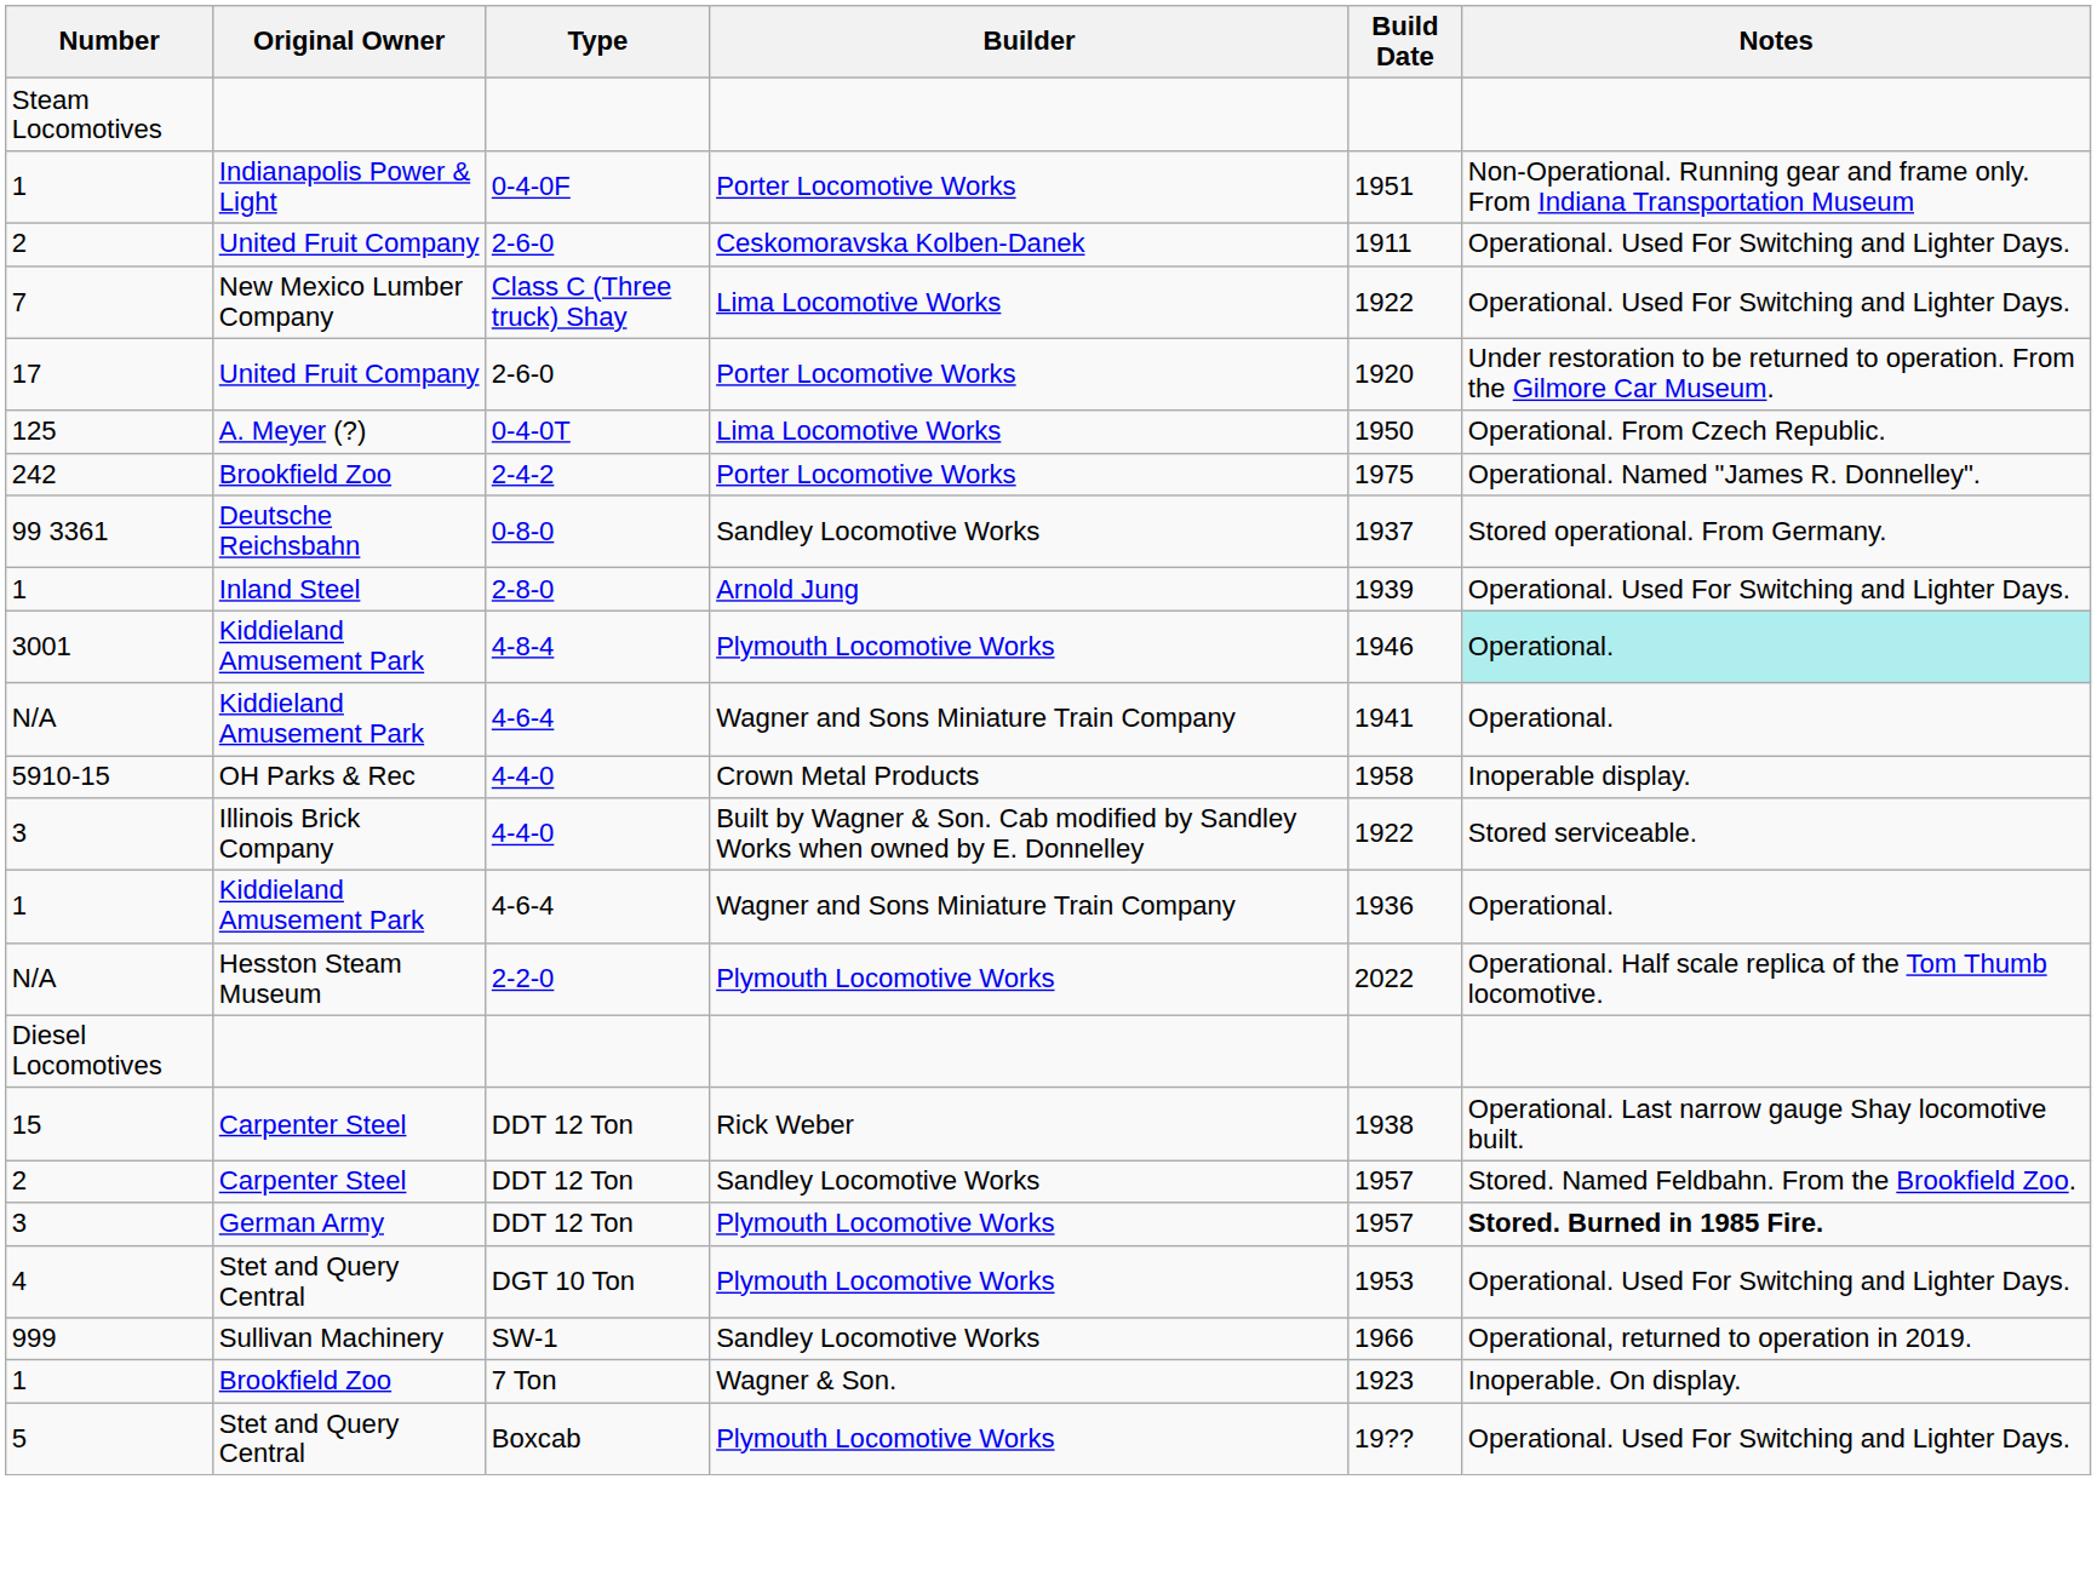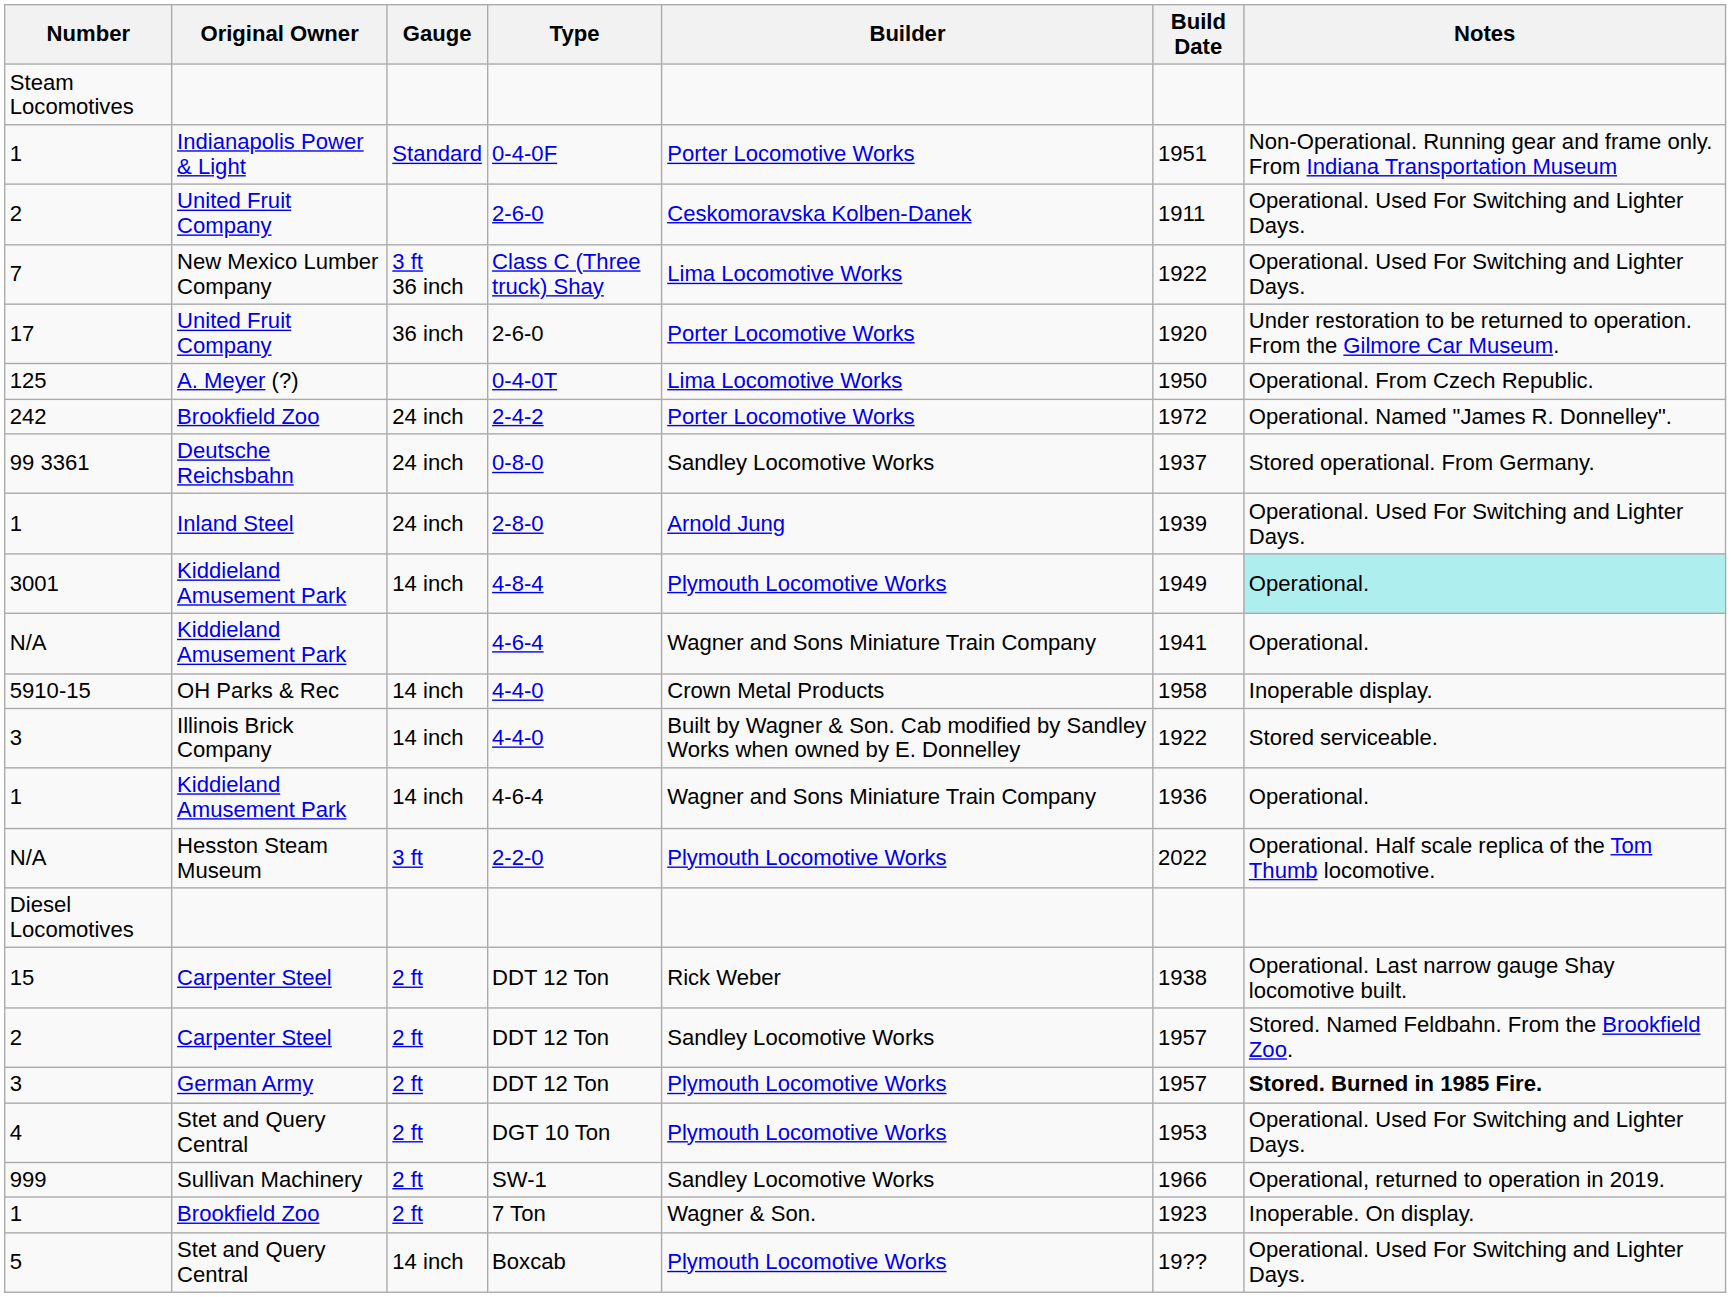 <table class="wikitable">
 <tr>
 <th>Number</th>
 <th>Original Owner</th>
+<th>Gauge</th>
 <th>Type</th>
 <th>Builder</th>
 <th>Build Date</th>
 <th>Notes</th>
 </tr>
 <tr>
 <td>Steam Locomotives</td>
 <td></td>
 <td></td>
 <td></td>
 <td></td>
 <td></td>
+<td></td>
 </tr>
 <tr>
 <td>1</td>
 <td><a href='#'>Indianapolis Power & Light</a></td>
+<td><a href='#'>Standard</a></td>
 <td><a href='#'>0-4-0F</a></td>
 <td><a href='#'>Porter Locomotive Works</a></td>
 <td>1951</td>
 <td>Non-Operational. Running gear and frame only. From <a href='#'>Indiana Transportation Museum</a></td>
 </tr>
 <tr>
 <td>2</td>
 <td><a href='#'>United Fruit Company</a></td>
+<td></td>
 <td><a href='#'>2-6-0</a></td>
 <td><a href='#'>Ceskomoravska Kolben-Danek</a></td>
 <td>1911</td>
 <td>Operational. Used For Switching and Lighter Days.</td>
 </tr>
 <tr>
 <td>7</td>
 <td>New Mexico Lumber Company</td>
+<td><a href='#'>3 ft</a><br>36 inch</td>
 <td><a href='#'>Class C (Three truck) Shay</a></td>
 <td><a href='#'>Lima Locomotive Works</a></td>
 <td>1922</td>
 <td>Operational. Used For Switching and Lighter Days.</td>
 </tr>
 <tr>
 <td>17</td>
 <td><a href='#'>United Fruit Company</a></td>
+<td>36 inch</td>
 <td>2-6-0</td>
 <td><a href='#'>Porter Locomotive Works</a></td>
 <td>1920</td>
 <td>Under restoration to be returned to operation. From the <a href='#'>Gilmore Car Museum</a>.</td>
 </tr>
 <tr>
 <td>125</td>
 <td><a href='#'>A. Meyer</a> (?)</td>
+<td></td>
 <td><a href='#'>0-4-0T</a></td>
 <td><a href='#'>Lima Locomotive Works</a></td>
 <td>1950</td>
 <td>Operational. From Czech Republic.</td>
 </tr>
 <tr>
 <td>242</td>
 <td><a href='#'>Brookfield Zoo</a></td>
+<td>24 inch</td>
 <td><a href='#'>2-4-2</a></td>
 <td><a href='#'>Porter Locomotive Works</a></td>
-<td>1975</td>
+<td>1972</td>
 <td>Operational. Named "James R. Donnelley".</td>
 </tr>
 <tr>
 <td>99 3361</td>
 <td><a href='#'>Deutsche Reichsbahn</a></td>
+<td>24 inch</td>
 <td><a href='#'>0-8-0</a></td>
 <td>Sandley Locomotive Works</td>
 <td>1937</td>
 <td>Stored operational. From Germany.</td>
 </tr>
 <tr>
 <td>1</td>
 <td><a href='#'>Inland Steel</a></td>
+<td>24 inch</td>
 <td><a href='#'>2-8-0</a></td>
 <td><a href='#'>Arnold Jung</a></td>
 <td>1939</td>
 <td>Operational. Used For Switching and Lighter Days.</td>
 </tr>
 <tr>
 <td>3001</td>
 <td><a href='#'>Kiddieland Amusement Park</a></td>
+<td>14 inch</td>
 <td><a href='#'>4-8-4</a></td>
 <td><a href='#'>Plymouth Locomotive Works</a></td>
-<td>1946</td>
+<td>1949</td>
 <td style="background: paleturquoise;">Operational.</td>
 </tr>
 <tr>
 <td>N/A</td>
 <td><a href='#'>Kiddieland Amusement Park</a></td>
+<td></td>
 <td><a href='#'>4-6-4</a></td>
 <td>Wagner and Sons Miniature Train Company</td>
 <td>1941</td>
 <td>Operational.</td>
 </tr>
 <tr>
 <td>5910-15</td>
 <td>OH Parks & Rec</td>
+<td>14 inch</td>
 <td><a href='#'>4-4-0</a></td>
 <td>Crown Metal Products</td>
 <td>1958</td>
 <td>Inoperable display.</td>
 </tr>
 <tr>
 <td>3</td>
 <td>Illinois Brick Company</td>
+<td>14 inch</td>
 <td><a href='#'>4-4-0</a></td>
 <td>Built by Wagner & Son. Cab modified by Sandley Works when owned by E. Donnelley</td>
 <td>1922</td>
 <td>Stored serviceable.</td>
 </tr>
 <tr>
 <td>1</td>
 <td><a href='#'>Kiddieland Amusement Park</a></td>
+<td>14 inch</td>
 <td>4-6-4</td>
 <td>Wagner and Sons Miniature Train Company</td>
 <td>1936</td>
 <td>Operational.</td>
 </tr>
 <tr>
 <td>N/A</td>
 <td>Hesston Steam Museum</td>
+<td><a href='#'>3 ft</a></td>
 <td><a href='#'>2-2-0</a></td>
 <td><a href='#'>Plymouth Locomotive Works</a></td>
 <td>2022</td>
 <td>Operational. Half scale replica of the <a href='#'>Tom Thumb</a> locomotive.</td>
 </tr>
 <tr>
 <td>Diesel Locomotives</td>
 <td></td>
 <td></td>
 <td></td>
 <td></td>
 <td></td>
+<td></td>
 </tr>
 <tr>
 <td>15</td>
 <td><a href='#'>Carpenter Steel</a></td>
+<td><a href='#'>2 ft</a></td>
 <td>DDT 12 Ton</td>
 <td>Rick Weber</td>
 <td>1938</td>
 <td>Operational. Last narrow gauge Shay locomotive built.</td>
 </tr>
 <tr>
 <td>2</td>
 <td><a href='#'>Carpenter Steel</a></td>
+<td><a href='#'>2 ft</a></td>
 <td>DDT 12 Ton</td>
 <td>Sandley Locomotive Works</td>
 <td>1957</td>
 <td>Stored. Named Feldbahn. From the <a href='#'>Brookfield Zoo</a>.</td>
 </tr>
 <tr>
 <td>3</td>
 <td><a href='#'>German Army</a></td>
+<td><a href='#'>2 ft</a></td>
 <td>DDT 12 Ton</td>
 <td><a href='#'>Plymouth Locomotive Works</a></td>
 <td>1957</td>
 <td><strong>Stored. Burned in 1985 Fire.</strong></td>
 </tr>
 <tr>
 <td>4</td>
 <td>Stet and Query Central</td>
+<td><a href='#'>2 ft</a></td>
 <td>DGT 10 Ton</td>
 <td><a href='#'>Plymouth Locomotive Works</a></td>
 <td>1953</td>
 <td>Operational. Used For Switching and Lighter Days.</td>
 </tr>
 <tr>
 <td>999</td>
 <td>Sullivan Machinery</td>
+<td><a href='#'>2 ft</a></td>
 <td>SW-1</td>
 <td>Sandley Locomotive Works</td>
 <td>1966</td>
 <td>Operational, returned to operation in 2019.</td>
 </tr>
 <tr>
 <td>1</td>
 <td><a href='#'>Brookfield Zoo</a></td>
+<td><a href='#'>2 ft</a></td>
 <td>7 Ton</td>
 <td>Wagner & Son.</td>
 <td>1923</td>
 <td>Inoperable. On display.</td>
 </tr>
 <tr>
 <td>5</td>
 <td>Stet and Query Central</td>
+<td>14 inch</td>
 <td>Boxcab</td>
 <td><a href='#'>Plymouth Locomotive Works</a></td>
 <td>19??</td>
 <td>Operational. Used For Switching and Lighter Days.</td>
 </tr>
 </table>
